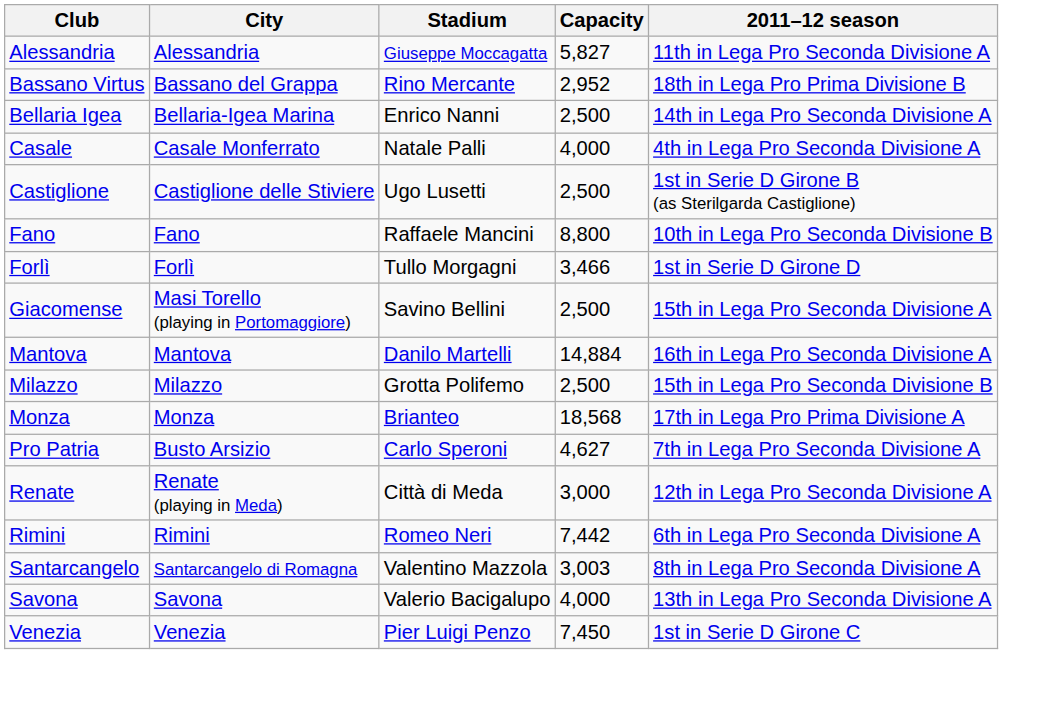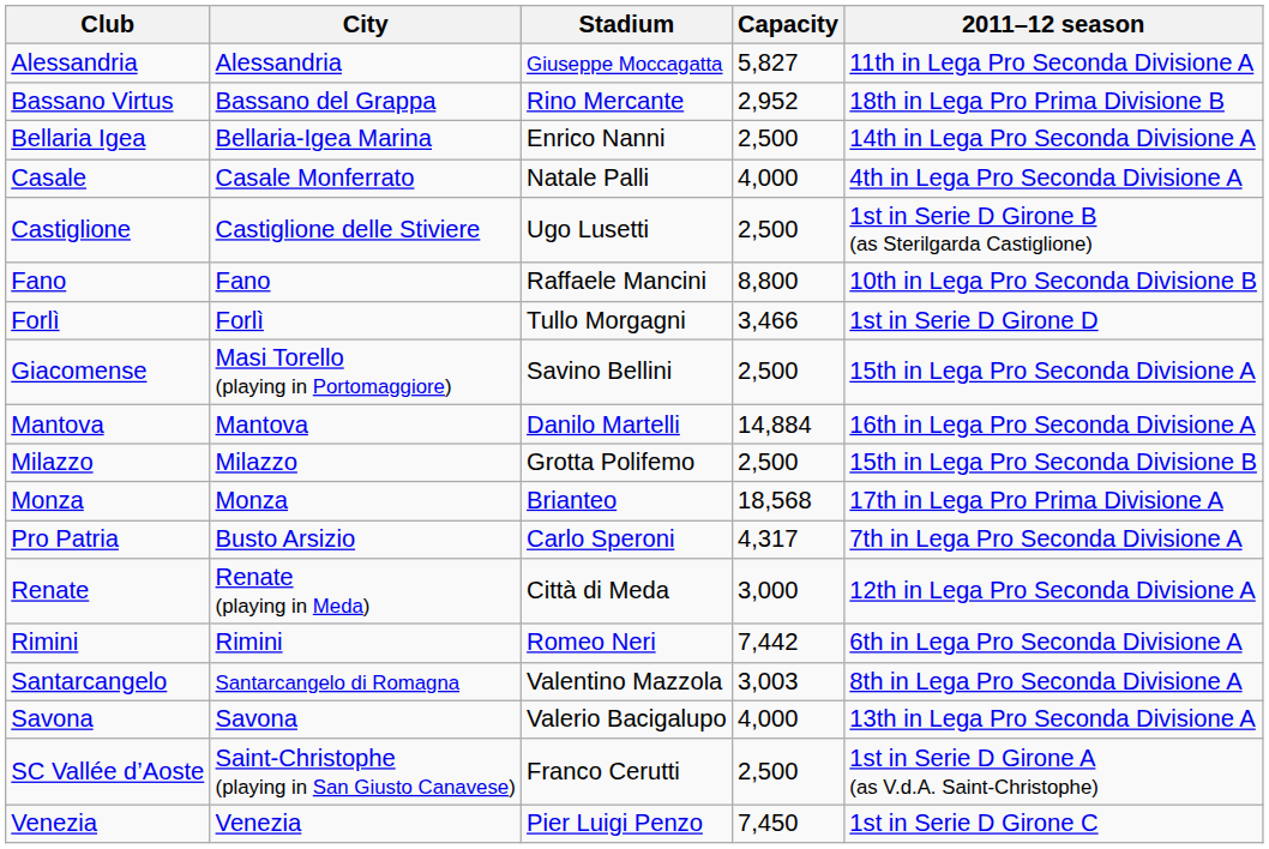 <table class="wikitable sortable">
 <tr>
 <th>Club</th>
 <th>City</th>
 <th>Stadium</th>
 <th>Capacity</th>
 <th>2011–12 season</th>
 </tr>
 <tr>
 <td><a href='#'>Alessandria</a></td>
 <td><a href='#'>Alessandria</a></td>
 <td><small><a href='#'>Giuseppe Moccagatta</a></small></td>
 <td>5,827</td>
 <td><a href='#'>11th in Lega Pro Seconda Divisione A</a></td>
 </tr>
 <tr>
 <td><a href='#'>Bassano Virtus</a></td>
 <td><a href='#'>Bassano del Grappa</a></td>
 <td><a href='#'>Rino Mercante</a></td>
 <td>2,952</td>
 <td><a href='#'>18th in Lega Pro Prima Divisione B</a></td>
 </tr>
 <tr>
 <td><a href='#'>Bellaria Igea</a></td>
 <td><a href='#'>Bellaria-Igea Marina</a></td>
 <td>Enrico Nanni</td>
 <td>2,500</td>
 <td><a href='#'>14th in Lega Pro Seconda Divisione A</a></td>
 </tr>
 <tr>
 <td><a href='#'>Casale</a></td>
 <td><a href='#'>Casale Monferrato</a></td>
 <td>Natale Palli</td>
 <td>4,000</td>
 <td><a href='#'>4th in Lega Pro Seconda Divisione A</a></td>
 </tr>
 <tr>
 <td><a href='#'>Castiglione</a></td>
 <td><a href='#'>Castiglione delle Stiviere</a></td>
 <td>Ugo Lusetti</td>
 <td>2,500</td>
 <td><a href='#'>1st in Serie D Girone B</a><br><small>(as Sterilgarda Castiglione)</small></td>
 </tr>
 <tr>
 <td><a href='#'>Fano</a></td>
 <td><a href='#'>Fano</a></td>
 <td>Raffaele Mancini</td>
 <td>8,800</td>
 <td><a href='#'>10th in Lega Pro Seconda Divisione B</a></td>
 </tr>
 <tr>
 <td><a href='#'>Forlì</a></td>
 <td><a href='#'>Forlì</a></td>
 <td>Tullo Morgagni</td>
 <td>3,466</td>
 <td><a href='#'>1st in Serie D Girone D</a></td>
 </tr>
 <tr>
 <td><a href='#'>Giacomense</a></td>
 <td><a href='#'>Masi Torello</a><br><small>(playing in <a href='#'>Portomaggiore</a>)</small></td>
 <td>Savino Bellini</td>
 <td>2,500</td>
 <td><a href='#'>15th in Lega Pro Seconda Divisione A</a></td>
 </tr>
 <tr>
 <td><a href='#'>Mantova</a></td>
 <td><a href='#'>Mantova</a></td>
 <td><a href='#'>Danilo Martelli</a></td>
 <td>14,884</td>
 <td><a href='#'>16th in Lega Pro Seconda Divisione A</a></td>
 </tr>
 <tr>
 <td><a href='#'>Milazzo</a></td>
 <td><a href='#'>Milazzo</a></td>
 <td>Grotta Polifemo</td>
 <td>2,500</td>
 <td><a href='#'>15th in Lega Pro Seconda Divisione B</a></td>
 </tr>
 <tr>
 <td><a href='#'>Monza</a></td>
 <td><a href='#'>Monza</a></td>
 <td><a href='#'>Brianteo</a></td>
 <td>18,568</td>
 <td><a href='#'>17th in Lega Pro Prima Divisione A</a></td>
 </tr>
 <tr>
 <td><a href='#'>Pro Patria</a></td>
 <td><a href='#'>Busto Arsizio</a></td>
 <td><a href='#'>Carlo Speroni</a></td>
-<td>4,627</td>
+<td>4,317</td>
 <td><a href='#'>7th in Lega Pro Seconda Divisione A</a></td>
 </tr>
 <tr>
 <td><a href='#'>Renate</a></td>
 <td><a href='#'>Renate</a><br><small>(playing in <a href='#'>Meda</a>)</small></td>
 <td>Città di Meda</td>
 <td>3,000</td>
 <td><a href='#'>12th in Lega Pro Seconda Divisione A</a></td>
 </tr>
 <tr>
 <td><a href='#'>Rimini</a></td>
 <td><a href='#'>Rimini</a></td>
 <td><a href='#'>Romeo Neri</a></td>
 <td>7,442</td>
 <td><a href='#'>6th in Lega Pro Seconda Divisione A</a></td>
 </tr>
 <tr>
 <td><a href='#'>Santarcangelo</a></td>
 <td><small><a href='#'>Santarcangelo di Romagna</a></small></td>
 <td>Valentino Mazzola</td>
 <td>3,003</td>
 <td><a href='#'>8th in Lega Pro Seconda Divisione A</a></td>
 </tr>
 <tr>
 <td><a href='#'>Savona</a></td>
 <td><a href='#'>Savona</a></td>
 <td>Valerio Bacigalupo</td>
 <td>4,000</td>
 <td><a href='#'>13th in Lega Pro Seconda Divisione A</a></td>
 </tr>
 <tr>
+<td><a href='#'>SC Vallée d’Aoste</a></td>
+<td><a href='#'>Saint-Christophe</a><br><small>(playing in <a href='#'>San Giusto Canavese</a>)</small></td>
+<td>Franco Cerutti</td>
+<td>2,500</td>
+<td><a href='#'>1st in Serie D Girone A</a><br><small>(as V.d.A. Saint-Christophe)</small></td>
+</tr>
+<tr>
 <td><a href='#'>Venezia</a></td>
 <td><a href='#'>Venezia</a></td>
 <td><a href='#'>Pier Luigi Penzo</a></td>
 <td>7,450</td>
 <td><a href='#'>1st in Serie D Girone C</a></td>
 </tr>
 </table>
